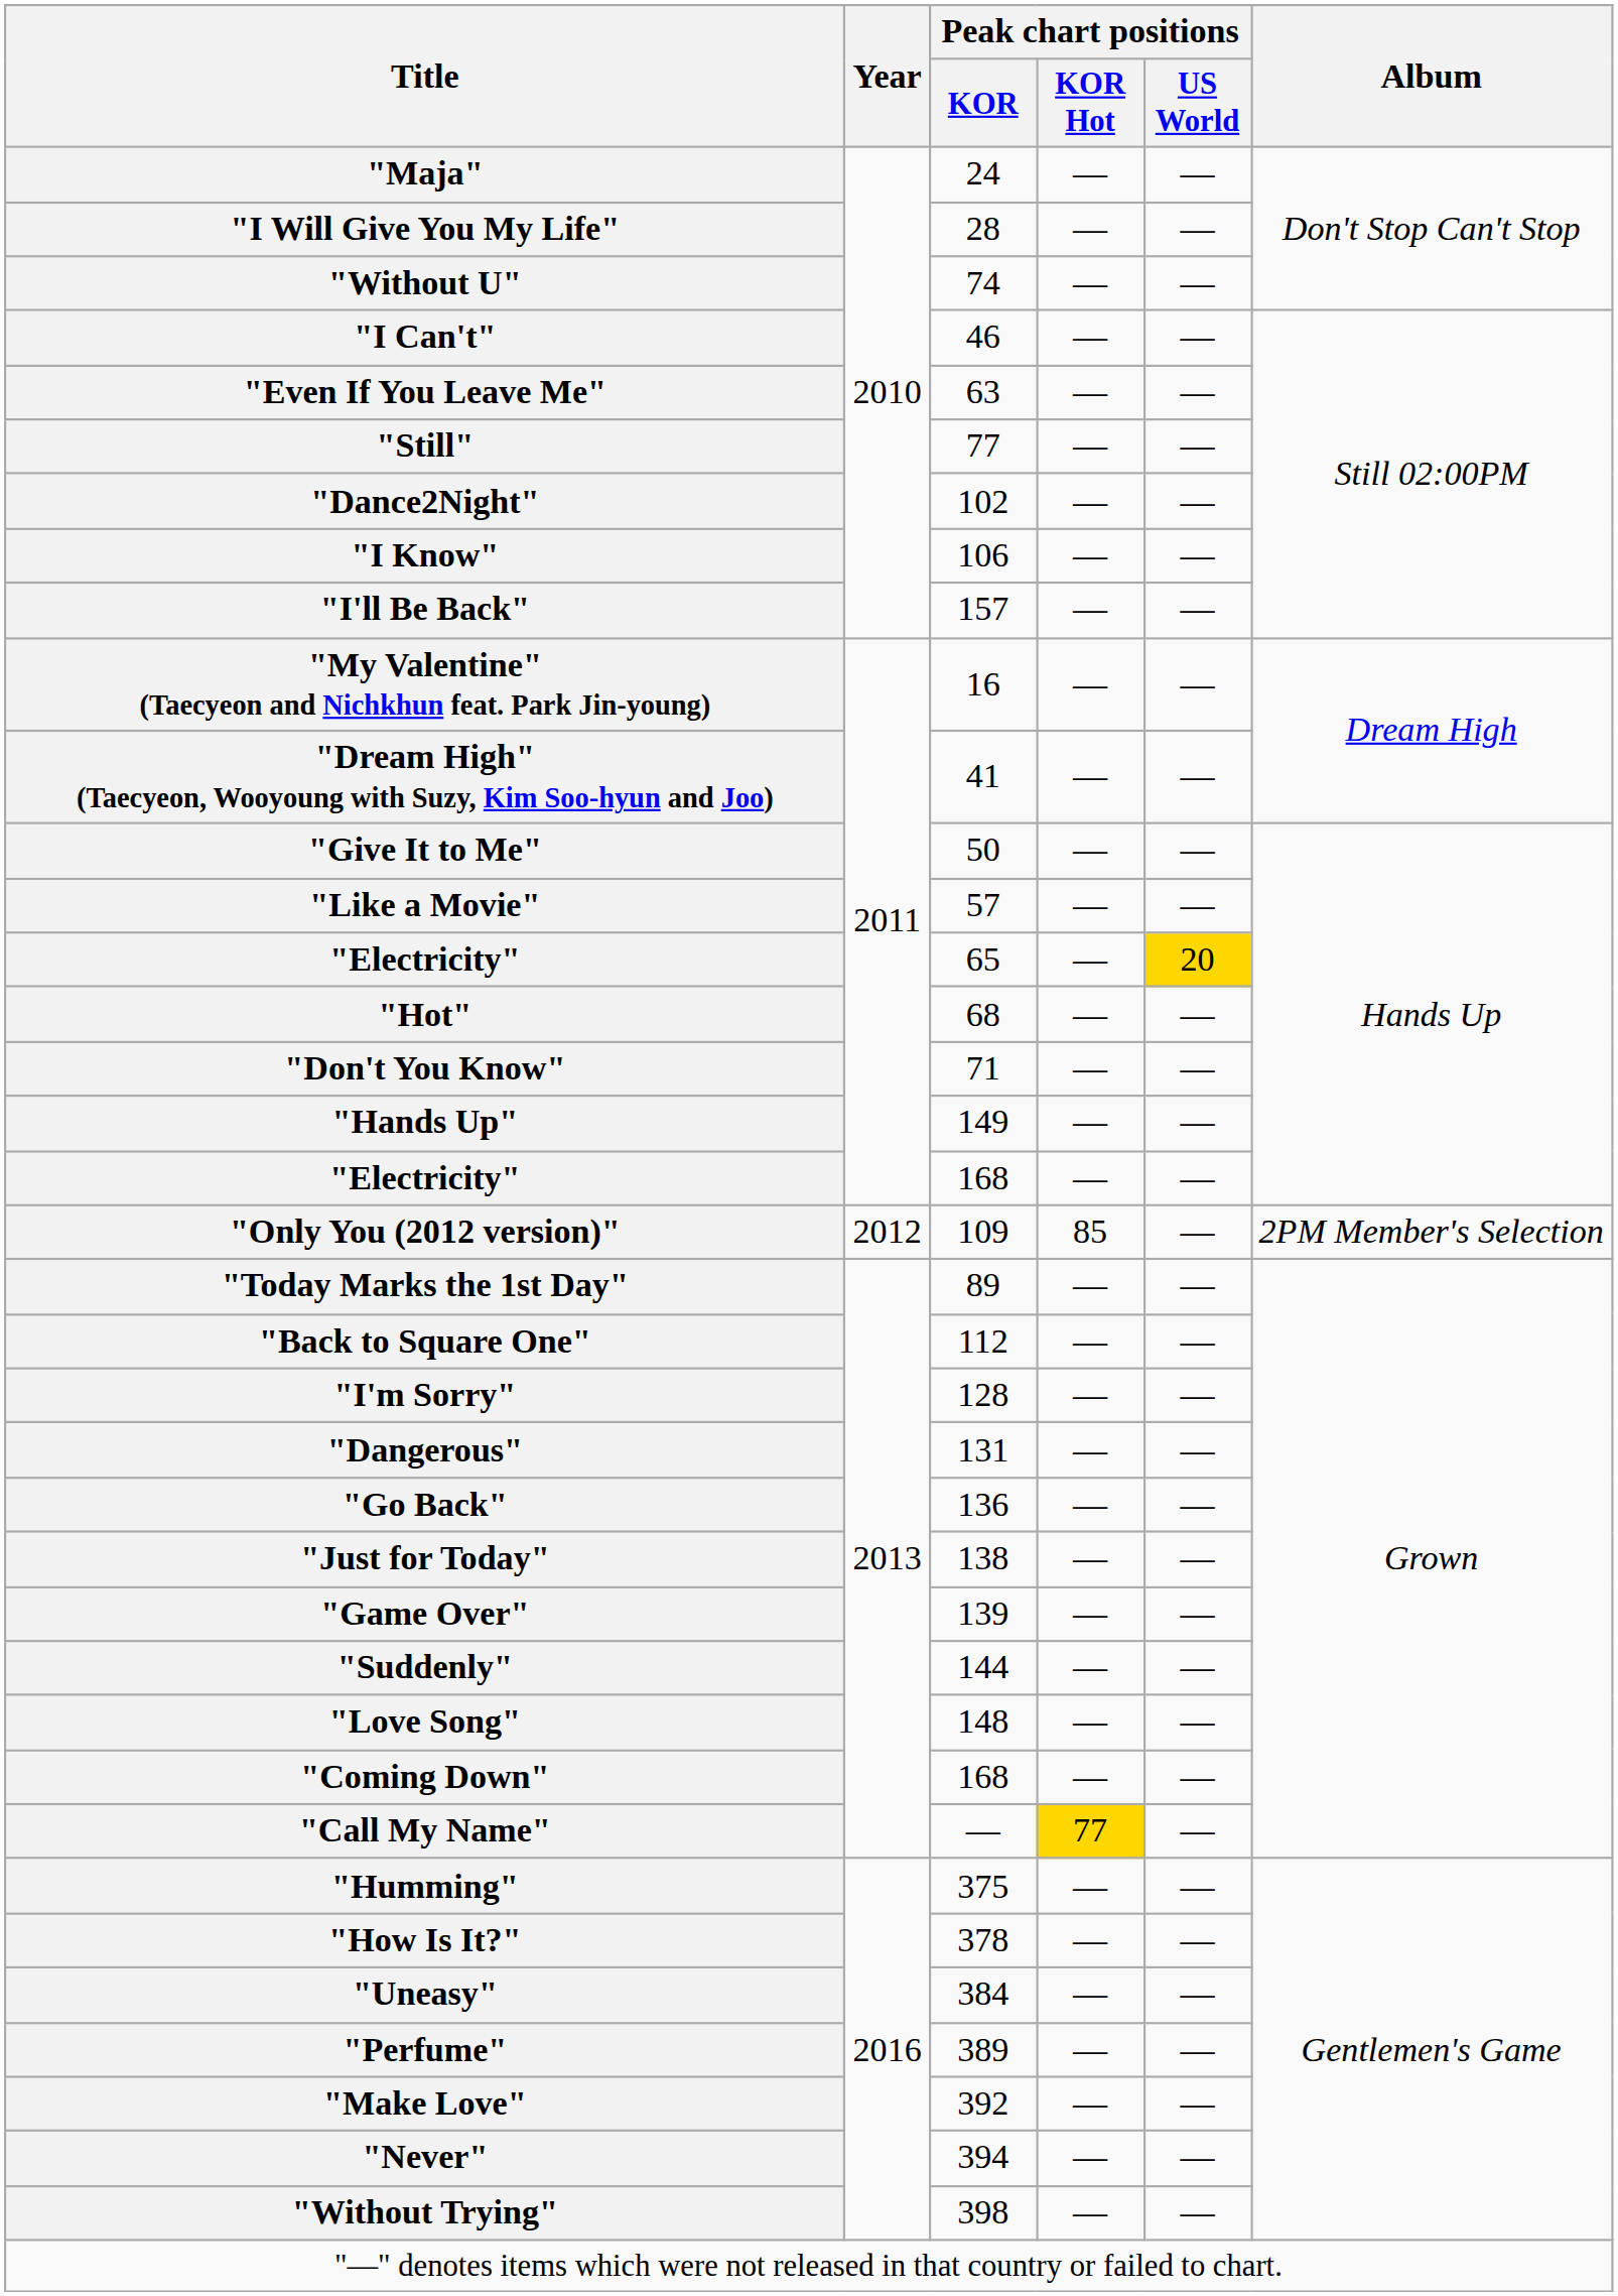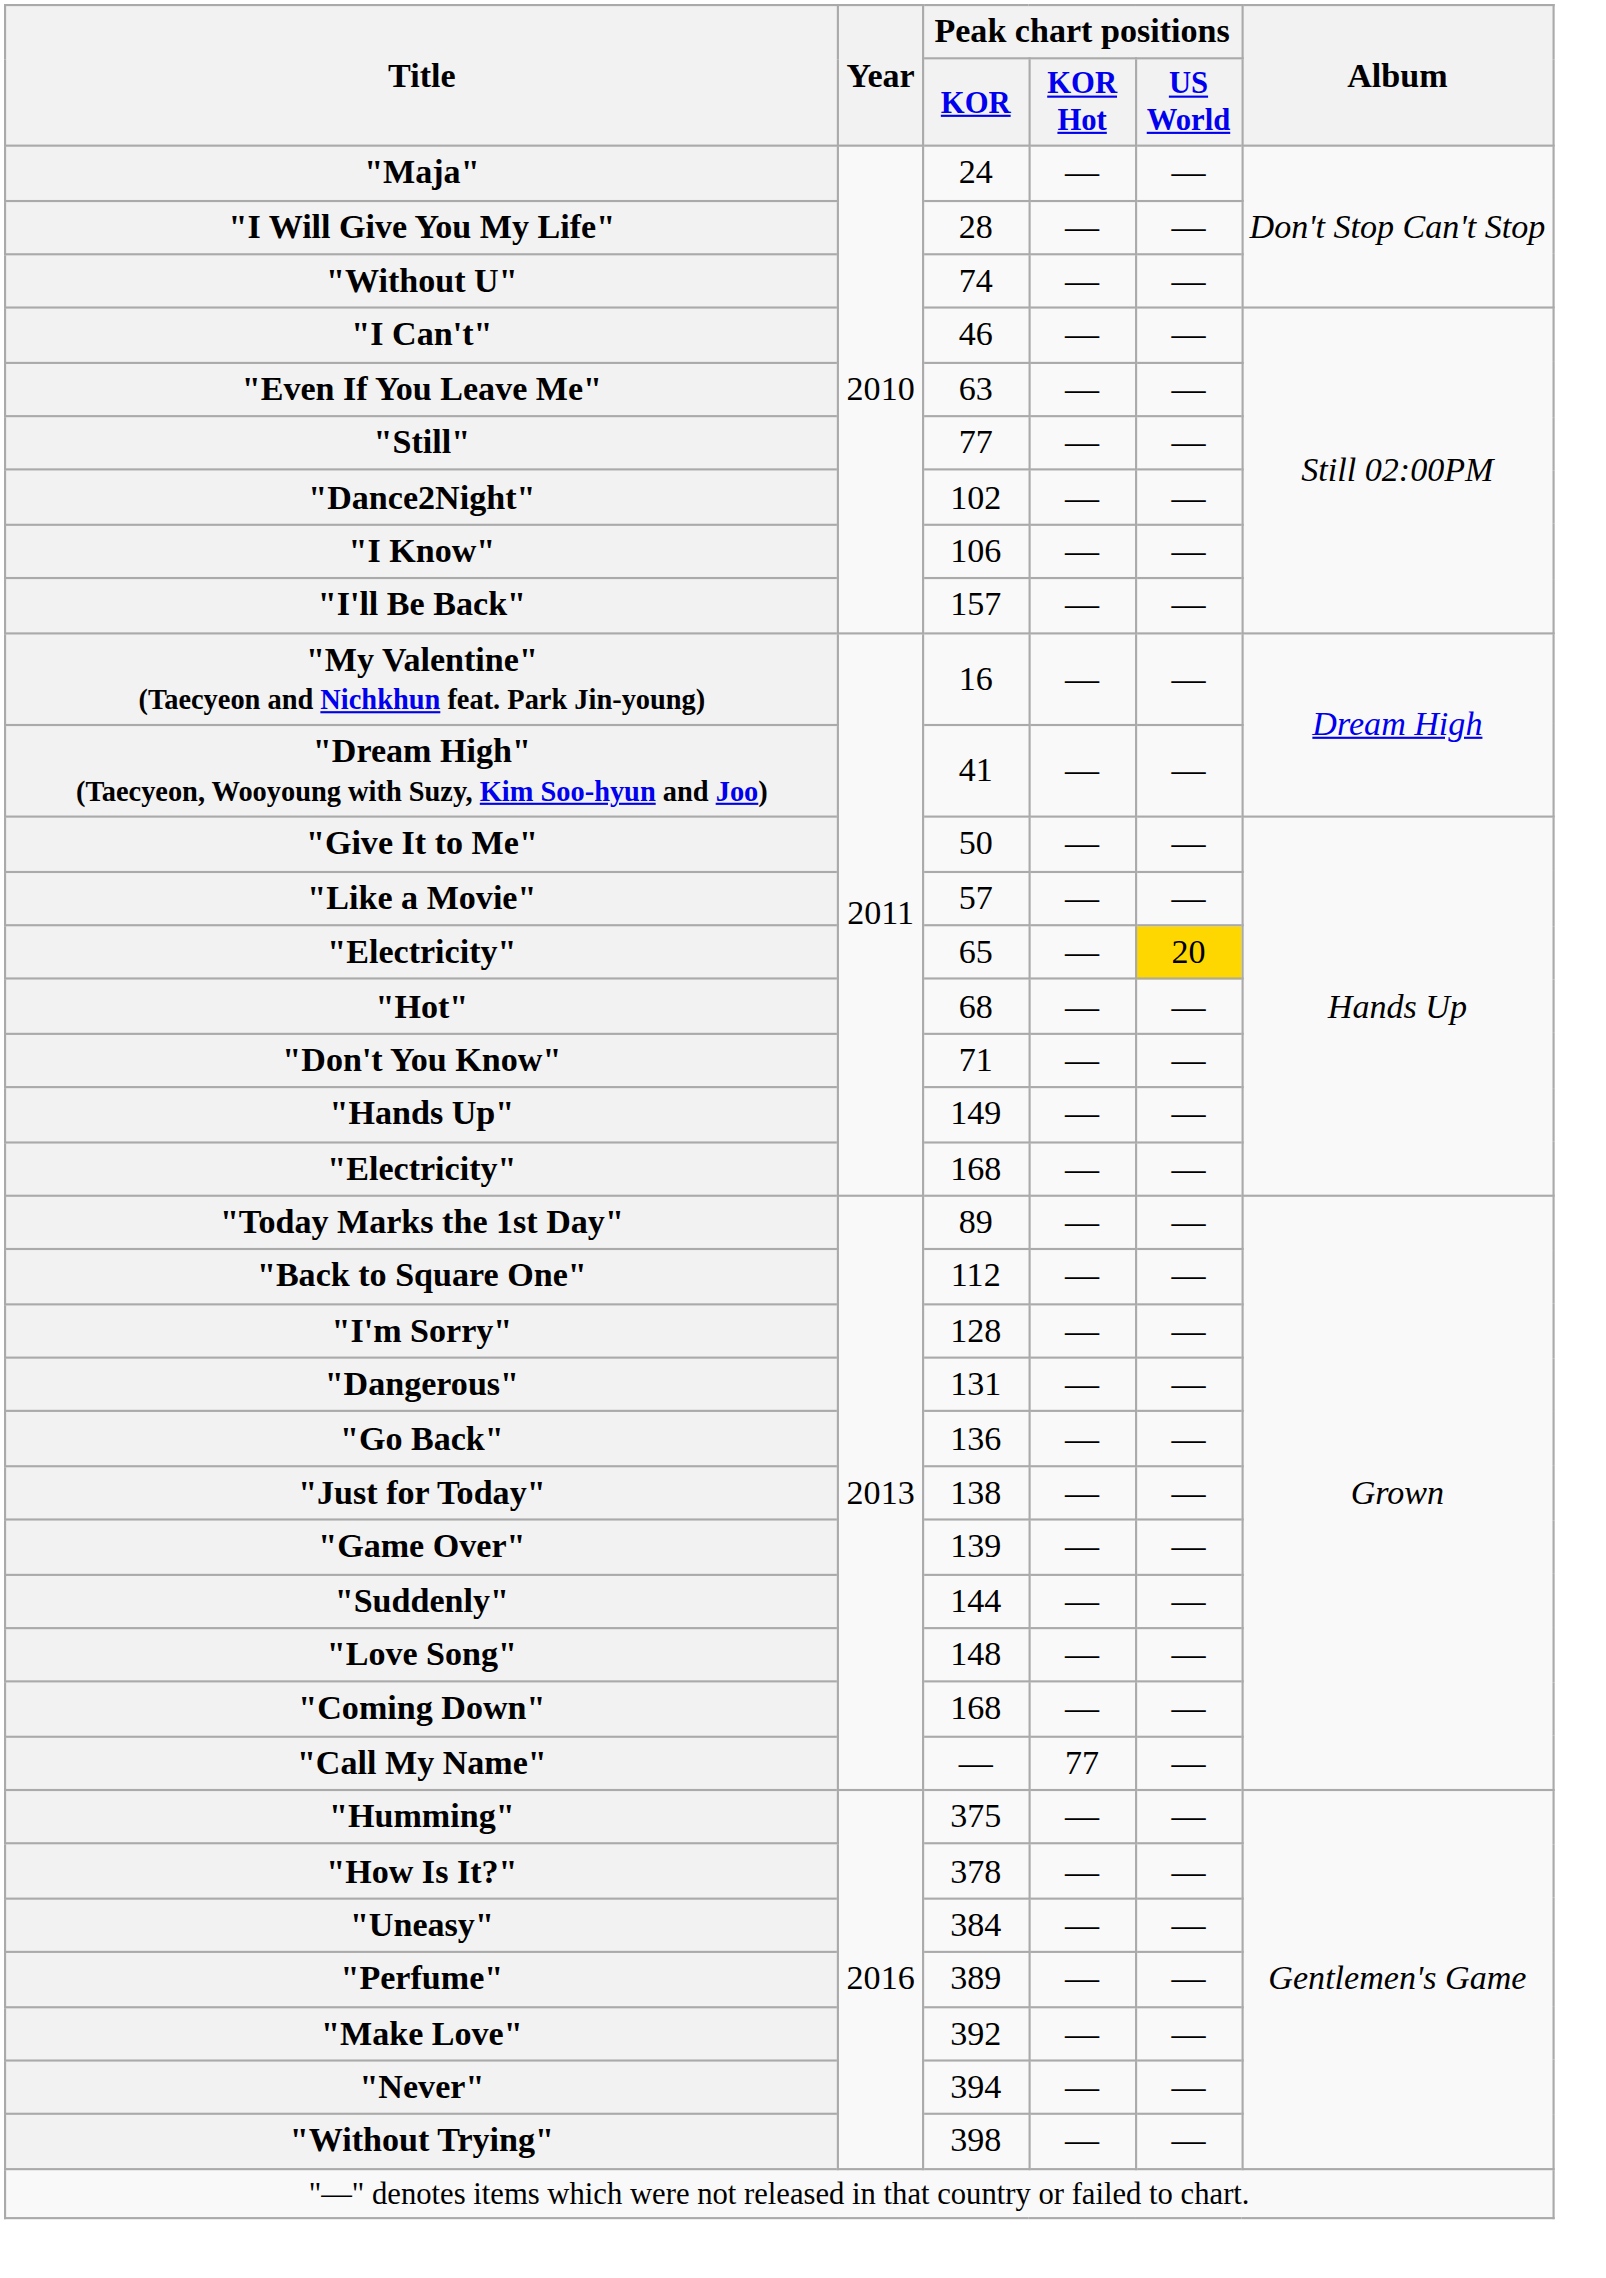 <table class="wikitable plainrowheaders" style="text-align:center;" border="1">
 <tr>
 <th rowspan="2" style="width:24em;">Title</th>
 <th rowspan="2">Year</th>
 <th scope="col" colspan="3">Peak chart positions</th>
 <th rowspan="2">Album</th>
 </tr>
 <tr>
 <th scope="col" style="width:3em;font-size:90%;"><a href='#'>KOR</a><br></th>
 <th scope="col" style="width:3em;font-size:90%;"><a href='#'>KOR<br>Hot</a><br></th>
 <th scope="col" style="width:3em;font-size:90%;"><a href='#'>US<br>World</a><br></th>
 </tr>
 <tr>
 <th scope="row">"Maja"</th>
 <td rowspan="9">2010</td>
 <td>24</td>
 <td>—</td>
 <td>—</td>
 <td rowspan="3"><em>Don't Stop Can't Stop</em></td>
 </tr>
 <tr>
 <th scope="row">"I Will Give You My Life"</th>
 <td>28</td>
 <td>—</td>
 <td>—</td>
 </tr>
 <tr>
 <th scope="row">"Without U" </th>
 <td>74</td>
 <td>—</td>
 <td>—</td>
 </tr>
 <tr>
 <th scope="row">"I Can't"</th>
 <td>46</td>
 <td>—</td>
 <td>—</td>
 <td rowspan="6"><em>Still 02:00PM</em></td>
 </tr>
 <tr>
 <th scope="row">"Even If You Leave Me"</th>
 <td>63</td>
 <td>—</td>
 <td>—</td>
 </tr>
 <tr>
 <th scope="row">"Still"</th>
 <td>77</td>
 <td>—</td>
 <td>—</td>
 </tr>
 <tr>
 <th scope="row">"Dance2Night"</th>
 <td>102</td>
 <td>—</td>
 <td>—</td>
 </tr>
 <tr>
 <th scope="row">"I Know"</th>
 <td>106</td>
 <td>—</td>
 <td>—</td>
 </tr>
 <tr>
 <th scope="row">"I'll Be Back" </th>
 <td>157</td>
 <td>—</td>
 <td>—</td>
 </tr>
 <tr>
 <th scope="row">"My Valentine"<br><small>(Taecyeon and <a href='#'>Nichkhun</a> feat. Park Jin-young)</small></th>
 <td rowspan="9">2011</td>
 <td>16</td>
 <td>—</td>
 <td>—</td>
 <td rowspan="2"><em><a href='#'>Dream High</a></em></td>
 </tr>
 <tr>
 <th scope="row">"Dream High"<br><small>(Taecyeon, Wooyoung with Suzy, <a href='#'>Kim Soo-hyun</a> and <a href='#'>Joo</a>)</small></th>
 <td>41</td>
 <td>—</td>
 <td>—</td>
 </tr>
 <tr>
 <th scope="row">"Give It to Me"</th>
 <td>50</td>
 <td>—</td>
 <td>—</td>
 <td rowspan="7"><em>Hands Up</em></td>
 </tr>
 <tr>
 <th scope="row">"Like a Movie"</th>
 <td>57</td>
 <td>—</td>
 <td>—</td>
 </tr>
 <tr>
 <th scope="row">"Electricity"</th>
 <td>65</td>
 <td>—</td>
 <td style="background: gold;">20</td>
 </tr>
 <tr>
 <th scope="row">"Hot"</th>
 <td>68</td>
 <td>—</td>
 <td>—</td>
 </tr>
 <tr>
 <th scope="row">"Don't You Know"</th>
 <td>71</td>
 <td>—</td>
 <td>—</td>
 </tr>
 <tr>
 <th scope="row">"Hands Up" </th>
 <td>149</td>
 <td>—</td>
 <td>—</td>
 </tr>
 <tr>
 <th scope="row">"Electricity" </th>
 <td>168</td>
 <td>—</td>
 <td>—</td>
 </tr>
 <tr>
-<th scope="row">"Only You (2012 version)"</th>
-<td>2012</td>
-<td>109</td>
-<td>85</td>
-<td>—</td>
-<td><em>2PM Member's Selection</em></td>
-</tr>
-<tr>
 <th scope="row">"Today Marks the 1st Day"</th>
 <td rowspan="11">2013</td>
 <td>89</td>
 <td>—</td>
 <td>—</td>
 <td rowspan="11"><em>Grown</em></td>
 </tr>
 <tr>
 <th scope="row">"Back to Square One"</th>
 <td>112</td>
 <td>—</td>
 <td>—</td>
 </tr>
 <tr>
 <th scope="row">"I'm Sorry"</th>
 <td>128</td>
 <td>—</td>
 <td>—</td>
 </tr>
 <tr>
 <th scope="row">"Dangerous"</th>
 <td>131</td>
 <td>—</td>
 <td>—</td>
 </tr>
 <tr>
 <th scope="row">"Go Back"</th>
 <td>136</td>
 <td>—</td>
 <td>—</td>
 </tr>
 <tr>
 <th scope="row">"Just for Today"</th>
 <td>138</td>
 <td>—</td>
 <td>—</td>
 </tr>
 <tr>
 <th scope="row">"Game Over"</th>
 <td>139</td>
 <td>—</td>
 <td>—</td>
 </tr>
 <tr>
 <th scope="row">"Suddenly"</th>
 <td>144</td>
 <td>—</td>
 <td>—</td>
 </tr>
 <tr>
 <th scope="row">"Love Song"</th>
 <td>148</td>
 <td>—</td>
 <td>—</td>
 </tr>
 <tr>
 <th scope="row">"Coming Down"</th>
 <td>168</td>
 <td>—</td>
 <td>—</td>
 </tr>
 <tr>
 <th scope="row">"Call My Name"</th>
 <td>—</td>
-<td style="background: gold;">77</td>
+<td>77</td>
 <td>—</td>
 </tr>
 <tr>
 <th scope="row">"Humming"</th>
 <td rowspan="7">2016</td>
 <td>375</td>
 <td>—</td>
 <td>—</td>
 <td rowspan="7"><em>Gentlemen's Game</em></td>
 </tr>
 <tr>
 <th scope="row">"How Is It?"</th>
 <td>378</td>
 <td>—</td>
 <td>—</td>
 </tr>
 <tr>
 <th scope="row">"Uneasy"</th>
 <td>384</td>
 <td>—</td>
 <td>—</td>
 </tr>
 <tr>
 <th scope="row">"Perfume"</th>
 <td>389</td>
 <td>—</td>
 <td>—</td>
 </tr>
 <tr>
 <th scope="row">"Make Love"</th>
 <td>392</td>
 <td>—</td>
 <td>—</td>
 </tr>
 <tr>
 <th scope="row">"Never"</th>
 <td>394</td>
 <td>—</td>
 <td>—</td>
 </tr>
 <tr>
 <th scope="row">"Without Trying"</th>
 <td>398</td>
 <td>—</td>
 <td>—</td>
 </tr>
 <tr>
 <td colspan="6" style="font-size:90%;">"—" denotes items which were not released in that country or failed to chart.</td>
 </tr>
 </table>
